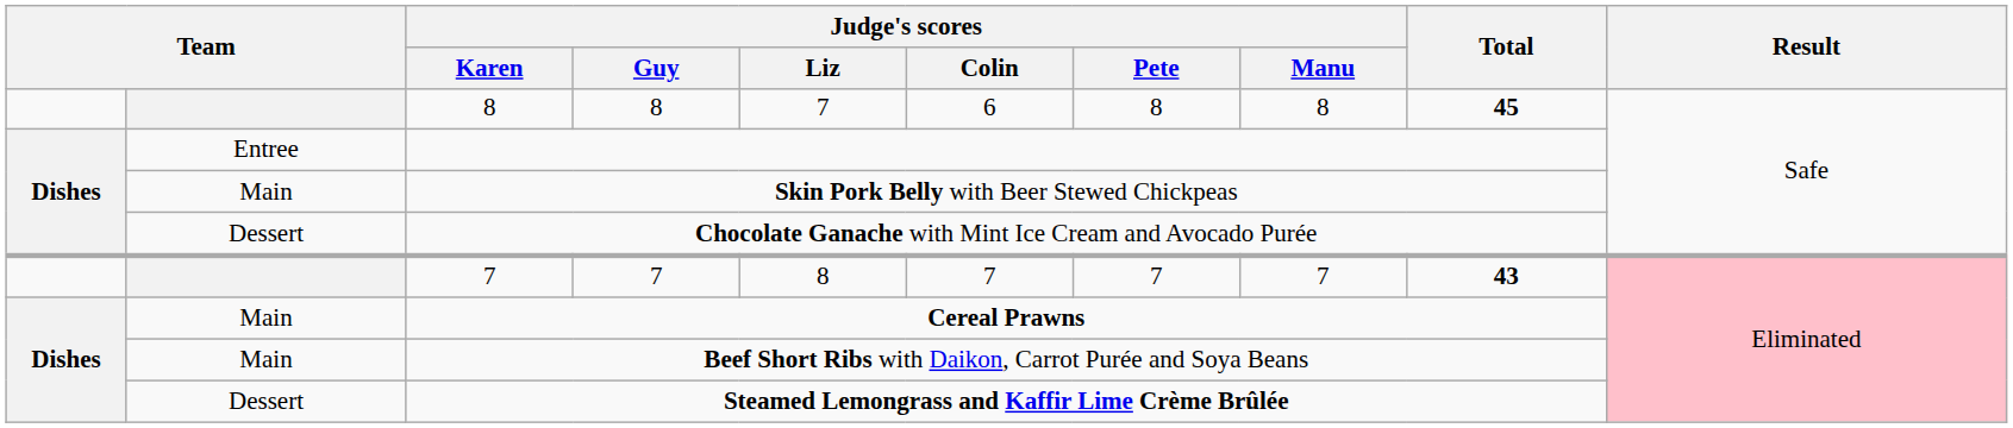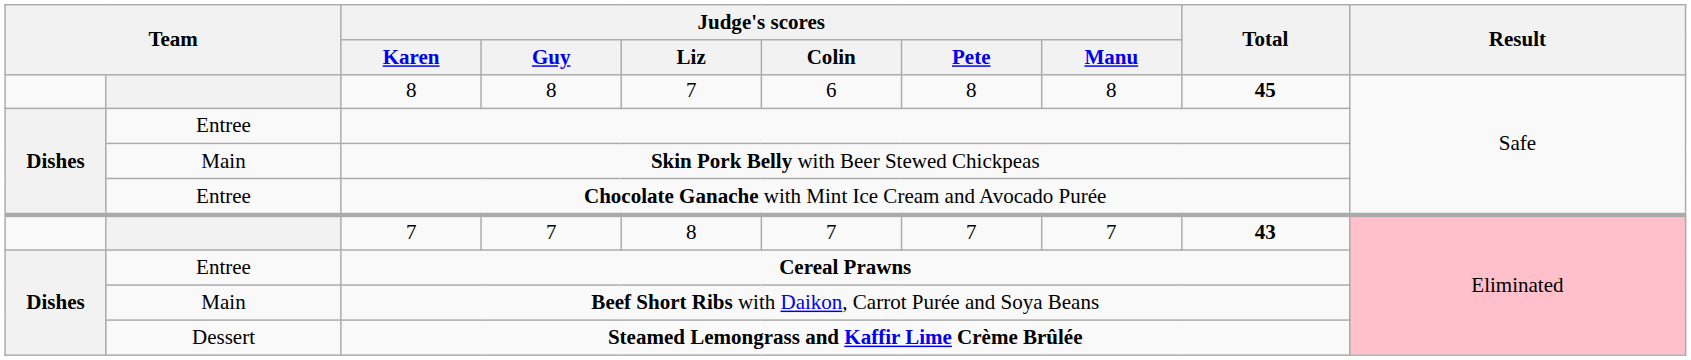 <table class="wikitable plainrowheaders" style="margin:1em auto; text-align:center; font-size:90%; width:80em">
 <tr>
 <th rowspan="2" style="width:20%;" colspan="2">Team</th>
 <th colspan="6" style="width:50%;">Judge's scores</th>
 <th rowspan="2" style="width:10%;">Total<br></th>
 <th rowspan="2" style="width:20%;">Result</th>
 </tr>
 <tr>
 <th style="width:50px;"><a href='#'>Karen</a></th>
 <th style="width:50px;"><a href='#'>Guy</a></th>
 <th style="width:50px;">Liz</th>
 <th style="width:50px;">Colin</th>
 <th style="width:50px;"><a href='#'>Pete</a></th>
 <th style="width:50px;"><a href='#'>Manu</a></th>
 </tr>
 <tr>
 <td></td>
 <th style="width:14%;"></th>
 <td>8</td>
 <td>8</td>
 <td>7</td>
 <td>6</td>
 <td>8</td>
 <td>8</td>
 <td><strong>45</strong></td>
 <td rowspan="4">Safe</td>
 </tr>
 <tr>
 <th rowspan="3">Dishes</th>
 <td>Entree</td>
 <td colspan="7"></td>
 </tr>
 <tr>
 <td>Main</td>
 <td colspan="7"><strong>Skin Pork Belly</strong> with Beer Stewed Chickpeas</td>
 </tr>
 <tr>
-<td>Dessert</td>
+<td>Entree</td>
 <td colspan="7"><strong>Chocolate Ganache</strong> with Mint Ice Cream and Avocado Purée</td>
 </tr>
 <tr style="border-top:3px solid #aaa;">
 <td></td>
 <th></th>
 <td>7</td>
 <td>7</td>
 <td>8</td>
 <td>7</td>
 <td>7</td>
 <td>7</td>
 <td><strong>43</strong></td>
 <td rowspan="4" style="background:pink">Eliminated</td>
 </tr>
 <tr>
 <th rowspan="3">Dishes</th>
-<td>Main</td>
+<td>Entree</td>
 <td colspan="7"><strong>Cereal Prawns</strong></td>
 </tr>
 <tr>
 <td>Main</td>
 <td colspan="7"><strong>Beef Short Ribs</strong> with <a href='#'>Daikon</a>, Carrot Purée and Soya Beans</td>
 </tr>
 <tr>
 <td>Dessert</td>
 <td colspan="7"><strong>Steamed Lemongrass and <a href='#'>Kaffir Lime</a> Crème Brûlée</strong></td>
 </tr>
 </table>
